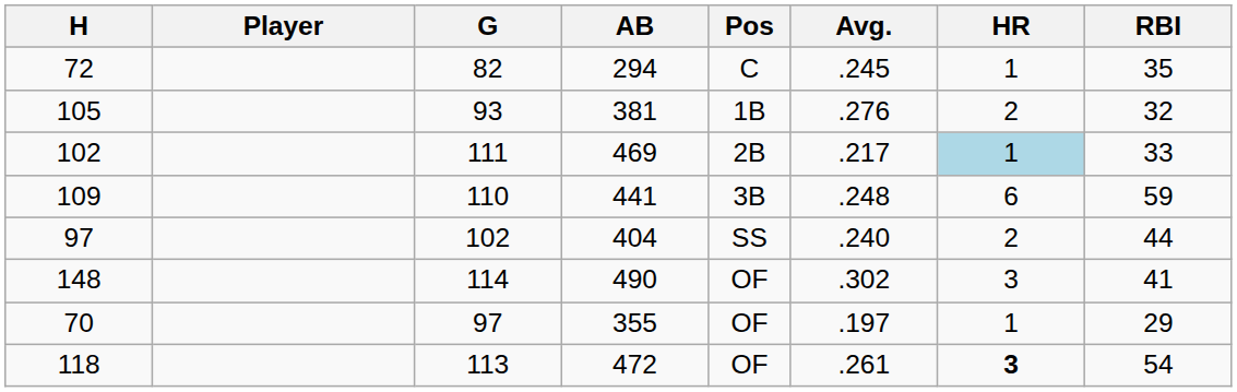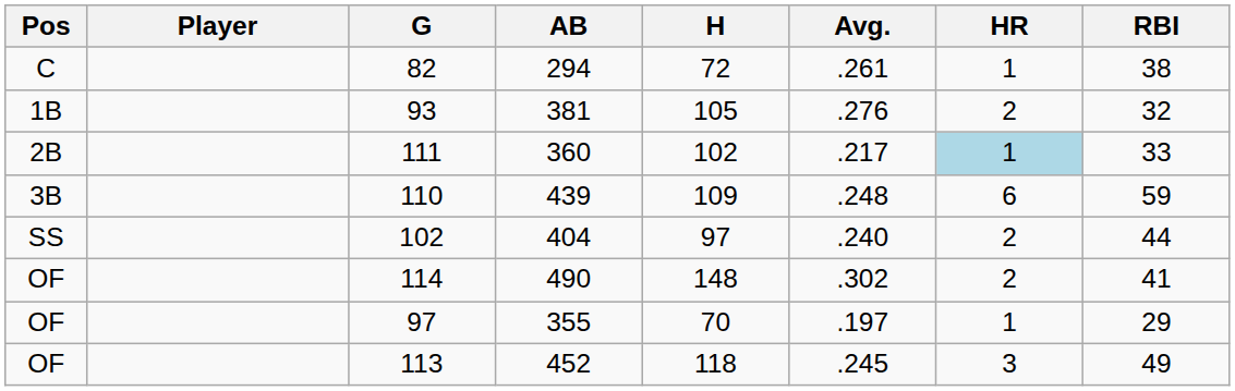 <table class="wikitable sortable">
 <tr>
-<th bgcolor="#DDDDFF" width="9%">H</th>
+<th bgcolor="#DDDDFF" width="5%">Pos</th>
 <th bgcolor="#DDDDFF" width="16%">Player</th>
 <th bgcolor="#DDDDFF" width="9%">G</th>
 <th bgcolor="#DDDDFF" width="9%">AB</th>
-<th bgcolor="#DDDDFF" width="5%">Pos</th>
+<th bgcolor="#DDDDFF" width="9%">H</th>
 <th bgcolor="#DDDDFF" width="9%">Avg.</th>
 <th bgcolor="#DDDDFF" width="9%">HR</th>
 <th bgcolor="#DDDDFF" width="9%">RBI</th>
 </tr>
 <tr align="center">
-<td>72</td>
+<td>C</td>
 <td></td>
 <td>82</td>
 <td>294</td>
-<td>C</td>
-<td>.245</td>
+<td>72</td>
+<td>.261</td>
 <td>1</td>
-<td>35</td>
+<td>38</td>
 </tr>
 <tr align="center">
-<td>105</td>
+<td>1B</td>
 <td></td>
 <td>93</td>
 <td>381</td>
-<td>1B</td>
+<td>105</td>
 <td>.276</td>
 <td>2</td>
 <td>32</td>
 </tr>
 <tr align="center">
-<td>102</td>
+<td>2B</td>
 <td></td>
 <td>111</td>
-<td>469</td>
-<td>2B</td>
+<td>360</td>
+<td>102</td>
 <td>.217</td>
 <td style="background: lightblue;">1</td>
 <td>33</td>
 </tr>
 <tr align="center">
-<td>109</td>
+<td>3B</td>
 <td></td>
 <td>110</td>
-<td>441</td>
-<td>3B</td>
+<td>439</td>
+<td>109</td>
 <td>.248</td>
 <td>6</td>
 <td>59</td>
 </tr>
 <tr align="center">
-<td>97</td>
+<td>SS</td>
 <td></td>
 <td>102</td>
 <td>404</td>
-<td>SS</td>
+<td>97</td>
 <td>.240</td>
 <td>2</td>
 <td>44</td>
 </tr>
 <tr align="center">
-<td>148</td>
+<td>OF</td>
 <td></td>
 <td>114</td>
 <td>490</td>
-<td>OF</td>
+<td>148</td>
 <td>.302</td>
-<td>3</td>
+<td>2</td>
 <td>41</td>
 </tr>
 <tr align="center">
-<td>70</td>
+<td>OF</td>
 <td></td>
 <td>97</td>
 <td>355</td>
-<td>OF</td>
+<td>70</td>
 <td>.197</td>
 <td>1</td>
 <td>29</td>
 </tr>
 <tr align="center">
-<td>118</td>
+<td>OF</td>
 <td></td>
 <td>113</td>
-<td>472</td>
-<td>OF</td>
-<td>.261</td>
-<td><strong>3</strong></td>
-<td>54</td>
+<td>452</td>
+<td>118</td>
+<td>.245</td>
+<td>3</td>
+<td>49</td>
 </tr>
 </table>
